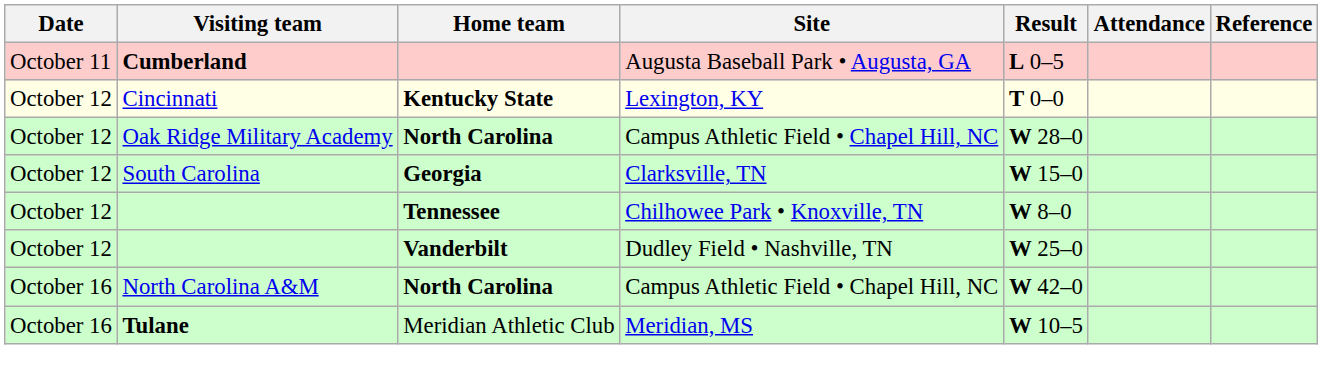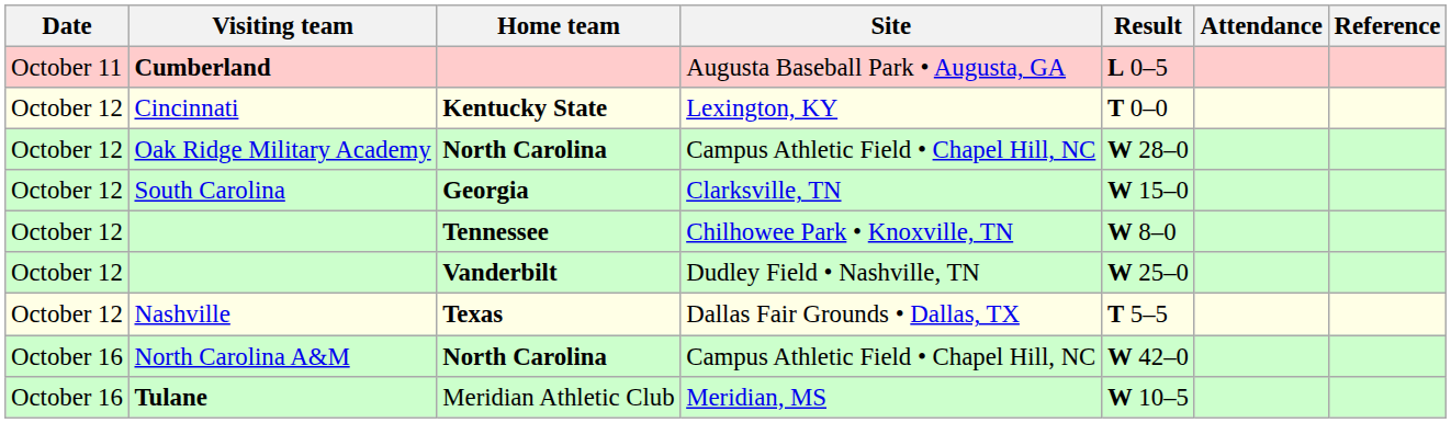 <table class="wikitable" style="font-size:95%;">
 <tr>
 <th>Date</th>
 <th>Visiting team</th>
 <th>Home team</th>
 <th>Site</th>
 <th>Result</th>
 <th>Attendance</th>
 <th class="unsortable">Reference</th>
 </tr>
 <tr bgcolor=ffcccc>
 <td>October 11</td>
 <td><strong>Cumberland</strong></td>
 <td></td>
 <td>Augusta Baseball Park • <a href='#'>Augusta, GA</a></td>
 <td><strong>L</strong> 0–5</td>
 <td></td>
 <td></td>
 </tr>
 <tr bgcolor=ffffe6>
 <td>October 12</td>
 <td><a href='#'>Cincinnati</a></td>
 <td><strong>Kentucky State</strong></td>
 <td><a href='#'>Lexington, KY</a></td>
 <td><strong>T</strong> 0–0</td>
 <td></td>
 <td></td>
 </tr>
 <tr bgcolor=ccffcc>
 <td>October 12</td>
 <td><a href='#'>Oak Ridge Military Academy</a></td>
 <td><strong>North Carolina</strong></td>
 <td>Campus Athletic Field • <a href='#'>Chapel Hill, NC</a></td>
 <td><strong>W</strong> 28–0</td>
 <td></td>
 <td></td>
 </tr>
 <tr bgcolor=ccffcc>
 <td>October 12</td>
 <td><a href='#'>South Carolina</a></td>
 <td><strong>Georgia</strong></td>
 <td><a href='#'>Clarksville, TN</a></td>
 <td><strong>W</strong> 15–0</td>
 <td></td>
 <td></td>
 </tr>
 <tr bgcolor=ccffcc>
 <td>October 12</td>
 <td></td>
 <td><strong>Tennessee</strong></td>
 <td><a href='#'>Chilhowee Park</a> • <a href='#'>Knoxville, TN</a></td>
 <td><strong>W</strong> 8–0</td>
 <td></td>
 <td></td>
 </tr>
 <tr bgcolor=ccffcc>
 <td>October 12</td>
 <td></td>
 <td><strong>Vanderbilt</strong></td>
 <td>Dudley Field • Nashville, TN</td>
 <td><strong>W</strong> 25–0</td>
 <td></td>
 <td></td>
 </tr>
+<tr bgcolor=ffffe6>
+<td>October 12</td>
+<td><a href='#'>Nashville</a></td>
+<td><strong>Texas</strong></td>
+<td>Dallas Fair Grounds • <a href='#'>Dallas, TX</a></td>
+<td><strong>T</strong> 5–5</td>
+<td></td>
+<td></td>
+</tr>
 <tr bgcolor=ccffcc>
 <td>October 16</td>
 <td><a href='#'>North Carolina A&M</a></td>
 <td><strong>North Carolina</strong></td>
 <td>Campus Athletic Field • Chapel Hill, NC</td>
 <td><strong>W</strong> 42–0</td>
 <td></td>
 <td></td>
 </tr>
 <tr bgcolor=ccffcc>
 <td>October 16</td>
 <td><strong>Tulane</strong></td>
 <td>Meridian Athletic Club</td>
 <td><a href='#'>Meridian, MS</a></td>
 <td><strong>W</strong> 10–5</td>
 <td></td>
 <td></td>
 </tr>
 </table>
